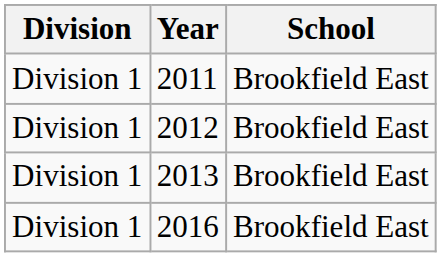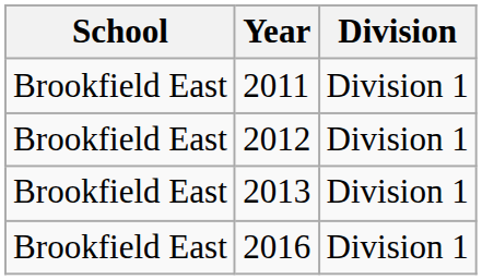 <table class="wikitable">
 <tr>
+<th>School</th>
+<th>Year</th>
 <th>Division</th>
-<th>Year</th>
-<th>School</th>
 </tr>
 <tr>
+<td>Brookfield East</td>
+<td>2011</td>
 <td>Division 1</td>
-<td>2011</td>
-<td>Brookfield East</td>
 </tr>
 <tr>
+<td>Brookfield East</td>
+<td>2012</td>
 <td>Division 1</td>
-<td>2012</td>
-<td>Brookfield East</td>
 </tr>
 <tr>
+<td>Brookfield East</td>
+<td>2013</td>
 <td>Division 1</td>
-<td>2013</td>
-<td>Brookfield East</td>
 </tr>
 <tr>
+<td>Brookfield East</td>
+<td>2016</td>
 <td>Division 1</td>
-<td>2016</td>
-<td>Brookfield East</td>
 </tr>
 </table>
